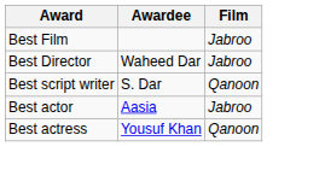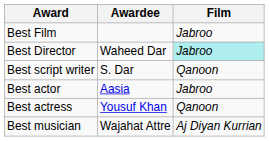 <table class="wikitable">
 <tr>
 <th>Award</th>
 <th>Awardee</th>
 <th>Film</th>
 </tr>
 <tr>
 <td>Best Film</td>
 <td></td>
 <td><em>Jabroo</em></td>
 </tr>
 <tr>
 <td>Best Director</td>
 <td>Waheed Dar</td>
-<td><em>Jabroo</em></td>
+<td style="background: paleturquoise;"><em>Jabroo</em></td>
 </tr>
 <tr>
 <td>Best script writer</td>
 <td>S. Dar</td>
 <td><em>Qanoon</em></td>
 </tr>
 <tr>
 <td>Best actor</td>
 <td><a href='#'>Aasia</a></td>
 <td><em>Jabroo</em></td>
 </tr>
 <tr>
 <td>Best actress</td>
 <td><a href='#'>Yousuf Khan</a></td>
 <td><em>Qanoon</em></td>
 </tr>
+<tr>
+<td>Best musician</td>
+<td>Wajahat Attre</td>
+<td><em>Aj Diyan Kurrian</em></td>
+</tr>
 </table>
